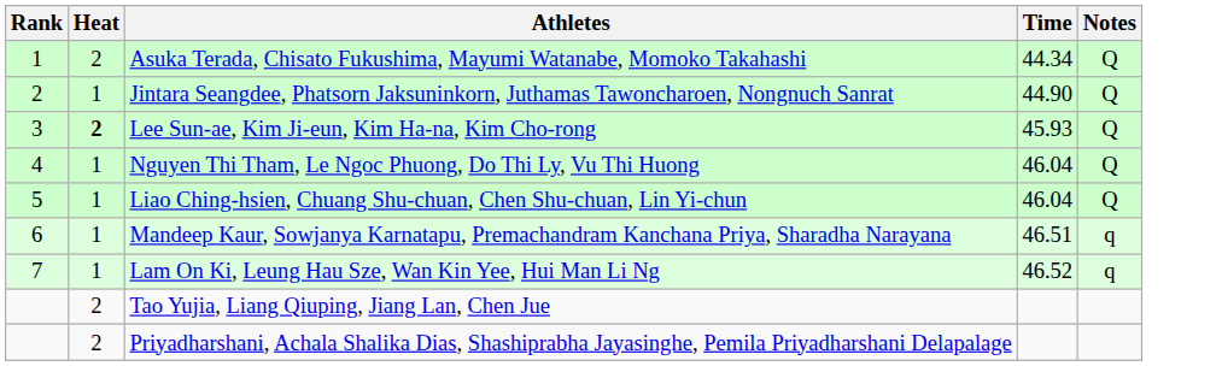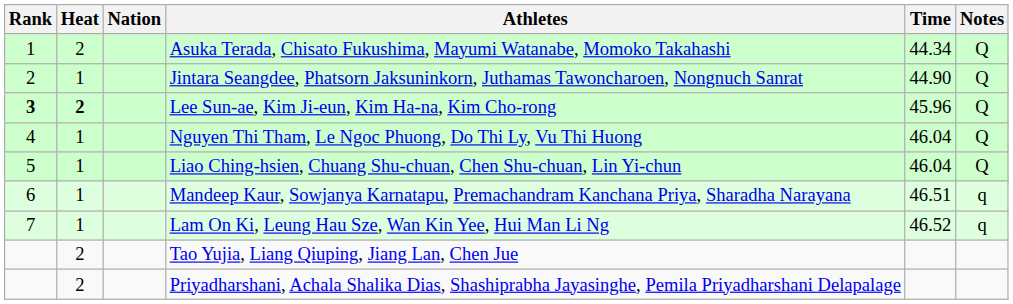 <table class="wikitable sortable" style="text-align:center">
 <tr>
 <th>Rank</th>
 <th>Heat</th>
+<th>Nation</th>
 <th>Athletes</th>
 <th>Time</th>
 <th>Notes</th>
 </tr>
 <tr bgcolor=ccffcc>
 <td>1</td>
 <td>2</td>
+<td align=left></td>
 <td align=left><a href='#'>Asuka Terada</a>, <a href='#'>Chisato Fukushima</a>, <a href='#'>Mayumi Watanabe</a>, <a href='#'>Momoko Takahashi</a></td>
 <td>44.34</td>
 <td>Q</td>
 </tr>
 <tr bgcolor=ccffcc>
 <td>2</td>
 <td>1</td>
+<td align=left></td>
 <td align=left><a href='#'>Jintara Seangdee</a>, <a href='#'>Phatsorn Jaksuninkorn</a>, <a href='#'>Juthamas Tawoncharoen</a>, <a href='#'>Nongnuch Sanrat</a></td>
 <td>44.90</td>
 <td>Q</td>
 </tr>
 <tr bgcolor=ccffcc>
-<td>3</td>
+<td><strong>3</strong></td>
 <td><strong>2</strong></td>
+<td align=left></td>
 <td align=left><a href='#'>Lee Sun-ae</a>, <a href='#'>Kim Ji-eun</a>, <a href='#'>Kim Ha-na</a>, <a href='#'>Kim Cho-rong</a></td>
-<td>45.93</td>
+<td>45.96</td>
 <td>Q</td>
 </tr>
 <tr bgcolor=ccffcc>
 <td>4</td>
 <td>1</td>
+<td align=left></td>
 <td align=left><a href='#'>Nguyen Thi Tham</a>, <a href='#'>Le Ngoc Phuong</a>, <a href='#'>Do Thi Ly</a>, <a href='#'>Vu Thi Huong</a></td>
 <td>46.04</td>
 <td>Q</td>
 </tr>
 <tr bgcolor=ccffcc>
 <td>5</td>
 <td>1</td>
+<td align=left></td>
 <td align=left><a href='#'>Liao Ching-hsien</a>, <a href='#'>Chuang Shu-chuan</a>, <a href='#'>Chen Shu-chuan</a>, <a href='#'>Lin Yi-chun</a></td>
 <td>46.04</td>
 <td>Q</td>
 </tr>
 <tr bgcolor=ddffdd>
 <td>6</td>
 <td>1</td>
+<td align=left></td>
 <td align=left><a href='#'>Mandeep Kaur</a>, <a href='#'>Sowjanya Karnatapu</a>, <a href='#'>Premachandram Kanchana Priya</a>, <a href='#'>Sharadha Narayana</a></td>
 <td>46.51</td>
 <td>q</td>
 </tr>
 <tr bgcolor=ddffdd>
 <td>7</td>
 <td>1</td>
+<td align=left></td>
 <td align=left><a href='#'>Lam On Ki</a>, <a href='#'>Leung Hau Sze</a>, <a href='#'>Wan Kin Yee</a>, <a href='#'>Hui Man Li Ng</a></td>
 <td>46.52</td>
 <td>q</td>
 </tr>
 <tr>
 <td></td>
 <td>2</td>
+<td align=left></td>
 <td align=left><a href='#'>Tao Yujia</a>, <a href='#'>Liang Qiuping</a>, <a href='#'>Jiang Lan</a>, <a href='#'>Chen Jue</a></td>
 <td></td>
 <td></td>
 </tr>
 <tr>
 <td></td>
 <td>2</td>
+<td align=left></td>
 <td align=left><a href='#'>Priyadharshani</a>, <a href='#'>Achala Shalika Dias</a>, <a href='#'>Shashiprabha Jayasinghe</a>, <a href='#'>Pemila Priyadharshani Delapalage</a></td>
 <td></td>
 <td></td>
 </tr>
 </table>
